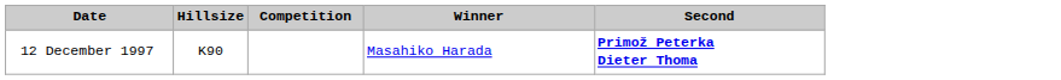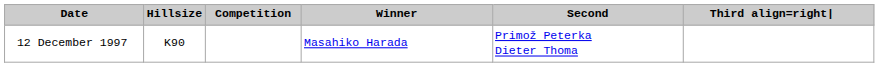 <table class="wikitable plainrowheaders" style="background:#fff; font-size:86%; line-height:15px; border:grey solid 1px; border-collapse:collapse;">
 <tr style="background:#ccc; text-align:center;">
 <th style="background:#ccc;" width="130">Date</th>
 <th style="background:#ccc;" width="45">Hillsize</th>
 <th style="background:#ccc;" width="88">Competition</th>
 <th style="background:#ccc;" width="180">Winner</th>
 <th style="background:#ccc;" width="180">Second</th>
+<th style="background:#ccc;" width="180">Third  align=right|  </th>
 </tr>
 <tr>
 <td align=right>12 December 1997  </td>
 <td align=center>K90</td>
 <td align=center></td>
 <td> <a href='#'>Masahiko Harada</a></td>
-<td><strong> <a href='#'>Primož Peterka</a><br> <a href='#'>Dieter Thoma</a></strong></td>
+<td> <a href='#'>Primož Peterka</a><br> <a href='#'>Dieter Thoma</a></td>
+<td></td>
 </tr>
 </table>
